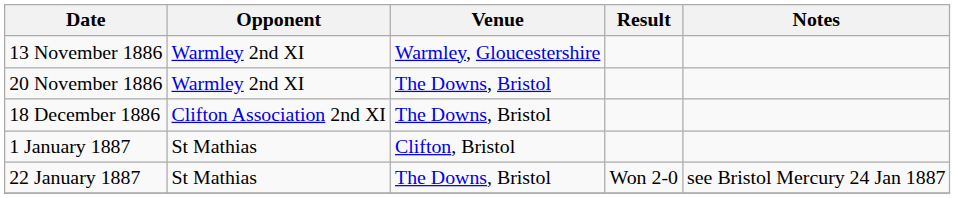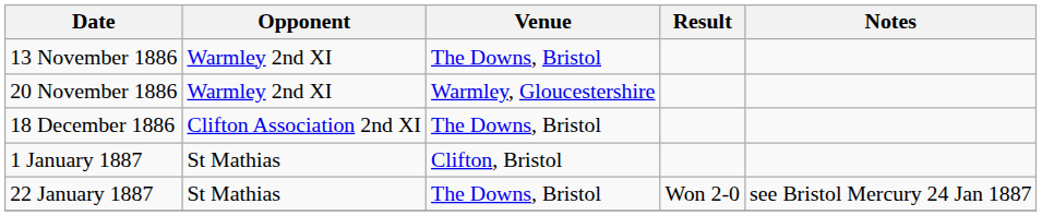 <table class="wikitable">
 <tr>
 <th>Date</th>
 <th>Opponent</th>
 <th>Venue</th>
 <th>Result</th>
 <th>Notes</th>
 </tr>
 <tr>
 <td>13 November 1886</td>
 <td><a href='#'>Warmley</a> 2nd XI</td>
-<td><a href='#'>Warmley</a>, <a href='#'>Gloucestershire</a></td>
+<td><a href='#'>The Downs</a>, <a href='#'>Bristol</a></td>
 <td></td>
 <td></td>
 </tr>
 <tr>
 <td>20 November 1886</td>
 <td><a href='#'>Warmley</a> 2nd XI</td>
-<td><a href='#'>The Downs</a>, <a href='#'>Bristol</a></td>
+<td><a href='#'>Warmley</a>, <a href='#'>Gloucestershire</a></td>
 <td></td>
 <td></td>
 </tr>
 <tr>
 <td>18 December 1886</td>
 <td><a href='#'>Clifton Association</a> 2nd XI</td>
 <td><a href='#'>The Downs</a>, Bristol</td>
 <td></td>
 <td></td>
 </tr>
 <tr>
 <td>1 January 1887</td>
 <td>St Mathias</td>
 <td><a href='#'>Clifton</a>, Bristol</td>
 <td></td>
 <td></td>
 </tr>
 <tr>
 <td>22 January 1887</td>
 <td>St Mathias</td>
 <td><a href='#'>The Downs</a>, Bristol</td>
 <td>Won 2-0</td>
 <td> see Bristol Mercury 24 Jan 1887</td>
 </tr>
 <tr>
 </tr>
 </table>
